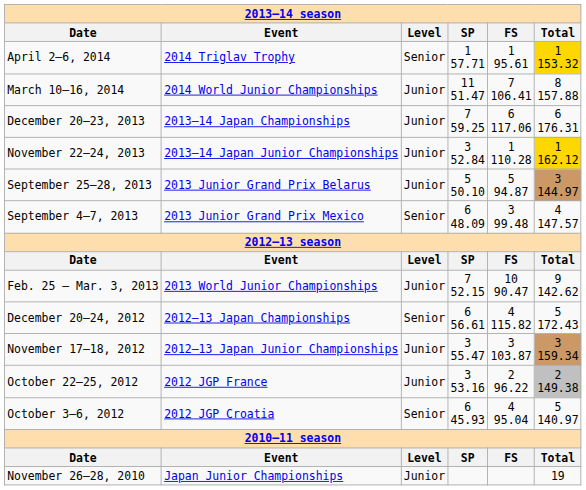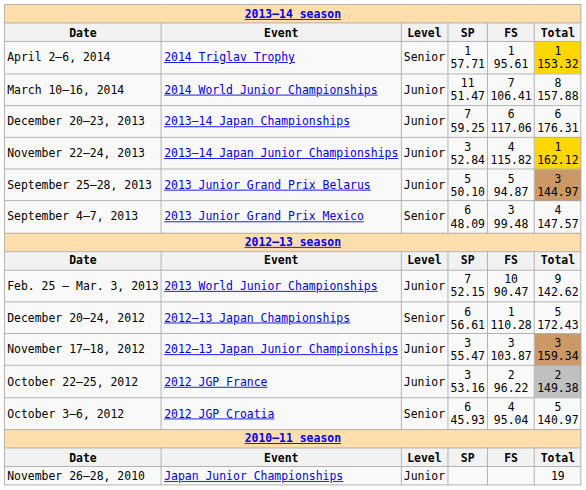 <table class="wikitable">
 <tr>
 <th style="background-color: #ffdead;" colspan=6><a href='#'>2013–14 season</a></th>
 </tr>
 <tr>
 <th>Date</th>
 <th>Event</th>
 <th>Level</th>
 <th>SP</th>
 <th>FS</th>
 <th>Total</th>
 </tr>
 <tr>
 <td>April 2–6, 2014</td>
 <td><a href='#'>2014 Triglav Trophy</a></td>
 <td>Senior</td>
 <td align=center>1<br>57.71</td>
 <td align=center>1<br>95.61</td>
 <td align=center bgcolor=gold>1<br>153.32</td>
 </tr>
 <tr>
 <td>March 10–16, 2014</td>
 <td><a href='#'>2014 World Junior Championships</a></td>
 <td>Junior</td>
 <td align=center>11<br>51.47</td>
 <td align=center>7<br>106.41</td>
 <td align=center>8<br>157.88</td>
 </tr>
 <tr>
 <td>December 20–23, 2013</td>
 <td><a href='#'>2013–14 Japan Championships</a></td>
 <td>Junior</td>
 <td align=center>7<br>59.25</td>
 <td align=center>6<br>117.06</td>
 <td align=center>6<br>176.31</td>
 </tr>
 <tr>
 <td>November 22–24, 2013</td>
 <td><a href='#'>2013–14 Japan Junior Championships</a></td>
 <td>Junior</td>
 <td align=center>3<br>52.84</td>
-<td align=center>1<br>110.28</td>
+<td align=center>4<br>115.82</td>
 <td align=center bgcolor=gold>1<br>162.12</td>
 </tr>
 <tr>
 <td>September 25–28, 2013</td>
 <td><a href='#'>2013 Junior Grand Prix Belarus</a></td>
 <td>Junior</td>
 <td align=center>5<br>50.10</td>
 <td align=center>5<br>94.87</td>
 <td align=center bgcolor=cc9966>3<br>144.97</td>
 </tr>
 <tr>
 <td>September 4–7, 2013</td>
 <td><a href='#'>2013 Junior Grand Prix Mexico</a></td>
 <td>Senior</td>
 <td align=center>6<br>48.09</td>
 <td align=center>3<br>99.48</td>
 <td align=center>4<br>147.57</td>
 </tr>
 <tr>
 <th colspan="6" style="background-color: #ffdead;"><a href='#'>2012–13 season</a></th>
 </tr>
 <tr>
 <th>Date</th>
 <th>Event</th>
 <th>Level</th>
 <th>SP</th>
 <th>FS</th>
 <th>Total</th>
 </tr>
 <tr>
 <td>Feb. 25 – Mar. 3, 2013</td>
 <td><a href='#'>2013 World Junior Championships</a></td>
 <td>Junior</td>
 <td align=center>7<br>52.15</td>
 <td align=center>10<br>90.47</td>
 <td align=center>9<br>142.62</td>
 </tr>
 <tr>
 <td>December 20–24, 2012</td>
 <td><a href='#'>2012–13 Japan Championships</a></td>
 <td>Senior</td>
 <td align=center>6<br>56.61</td>
-<td align=center>4<br>115.82</td>
+<td align=center>1<br>110.28</td>
 <td align=center>5<br>172.43</td>
 </tr>
 <tr>
 <td>November 17–18, 2012</td>
 <td><a href='#'>2012–13 Japan Junior Championships</a></td>
 <td>Junior</td>
 <td align=center>3<br>55.47</td>
 <td align=center>3<br>103.87</td>
 <td align=center bgcolor=cc9966>3<br>159.34</td>
 </tr>
 <tr>
 <td>October 22–25, 2012</td>
 <td><a href='#'>2012 JGP France</a></td>
 <td>Junior</td>
 <td align=center>3<br>53.16</td>
 <td align=center>2<br>96.22</td>
 <td align=center bgcolor=silver>2<br>149.38</td>
 </tr>
 <tr>
 <td>October 3–6, 2012</td>
 <td><a href='#'>2012 JGP Croatia</a></td>
 <td>Senior</td>
 <td align=center>6<br>45.93</td>
 <td align=center>4<br>95.04</td>
 <td align=center>5<br>140.97</td>
 </tr>
 <tr>
 <th colspan="6" style="background-color: #ffdead;"><a href='#'>2010–11 season</a></th>
 </tr>
 <tr>
 <th>Date</th>
 <th>Event</th>
 <th>Level</th>
 <th>SP</th>
 <th>FS</th>
 <th>Total</th>
 </tr>
 <tr>
 <td>November 26–28, 2010</td>
 <td><a href='#'>Japan Junior Championships</a></td>
 <td>Junior</td>
 <td align=center><br></td>
 <td align=center><br></td>
 <td align=center>19 <br></td>
 </tr>
 </table>
